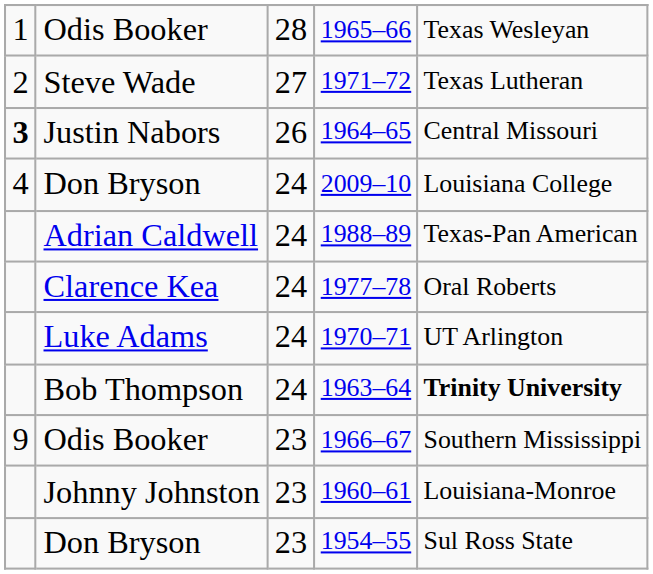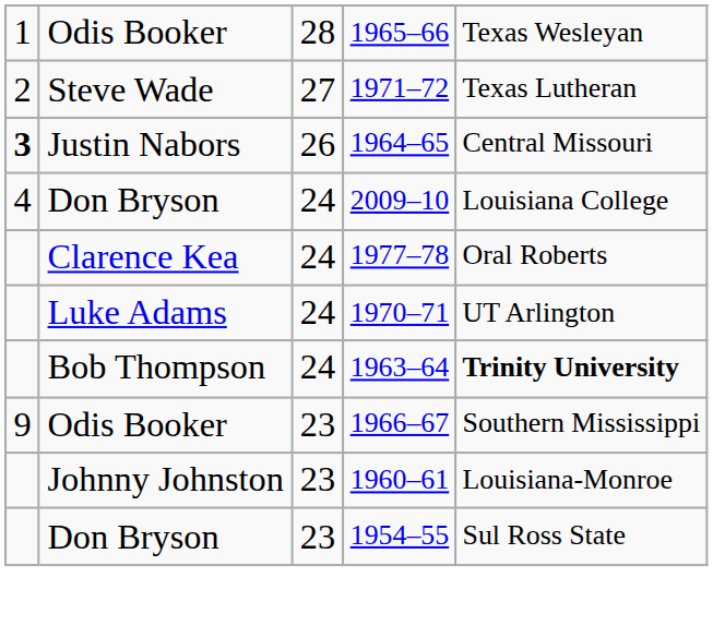 <table class="wikitable">
 <tr>
 </tr>
 <tr>
 <td>1</td>
 <td>Odis Booker</td>
 <td>28</td>
 <td style="font-size:80%;"><a href='#'>1965–66</a></td>
 <td style="font-size:80%;">Texas Wesleyan</td>
 </tr>
 <tr>
 <td>2</td>
 <td>Steve Wade</td>
 <td>27</td>
 <td style="font-size:80%;"><a href='#'>1971–72</a></td>
 <td style="font-size:80%;">Texas Lutheran</td>
 </tr>
 <tr>
 <td><strong>3</strong></td>
 <td>Justin Nabors</td>
 <td>26</td>
 <td style="font-size:80%;"><a href='#'>1964–65</a></td>
 <td style="font-size:80%;">Central Missouri</td>
 </tr>
 <tr>
 <td>4</td>
 <td>Don Bryson</td>
 <td>24</td>
 <td style="font-size:80%;"><a href='#'>2009–10</a></td>
 <td style="font-size:80%;">Louisiana College</td>
-</tr>
-<tr>
-<td></td>
-<td><a href='#'>Adrian Caldwell</a></td>
-<td>24</td>
-<td style="font-size:80%;"><a href='#'>1988–89</a></td>
-<td style="font-size:80%;">Texas-Pan American</td>
 </tr>
 <tr>
 <td></td>
 <td><a href='#'>Clarence Kea</a></td>
 <td>24</td>
 <td style="font-size:80%;"><a href='#'>1977–78</a></td>
 <td style="font-size:80%;">Oral Roberts</td>
 </tr>
 <tr>
 <td></td>
 <td><a href='#'>Luke Adams</a></td>
 <td>24</td>
 <td style="font-size:80%;"><a href='#'>1970–71</a></td>
 <td style="font-size:80%;">UT Arlington</td>
 </tr>
 <tr>
 <td></td>
 <td>Bob Thompson</td>
 <td>24</td>
 <td style="font-size:80%;"><a href='#'>1963–64</a></td>
 <td style="font-size:80%;"><strong>Trinity University</strong></td>
 </tr>
 <tr>
 <td>9</td>
 <td>Odis Booker</td>
 <td>23</td>
 <td style="font-size:80%;"><a href='#'>1966–67</a></td>
 <td style="font-size:80%;">Southern Mississippi</td>
 </tr>
 <tr>
 <td></td>
 <td>Johnny Johnston</td>
 <td>23</td>
 <td style="font-size:80%;"><a href='#'>1960–61</a></td>
 <td style="font-size:80%;">Louisiana-Monroe</td>
 </tr>
 <tr>
 <td></td>
 <td>Don Bryson</td>
 <td>23</td>
 <td style="font-size:80%;"><a href='#'>1954–55</a></td>
 <td style="font-size:80%;">Sul Ross State</td>
 </tr>
 </table>
